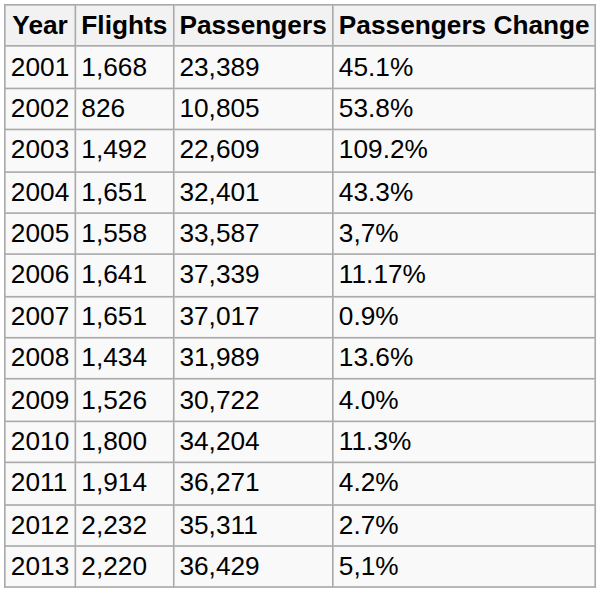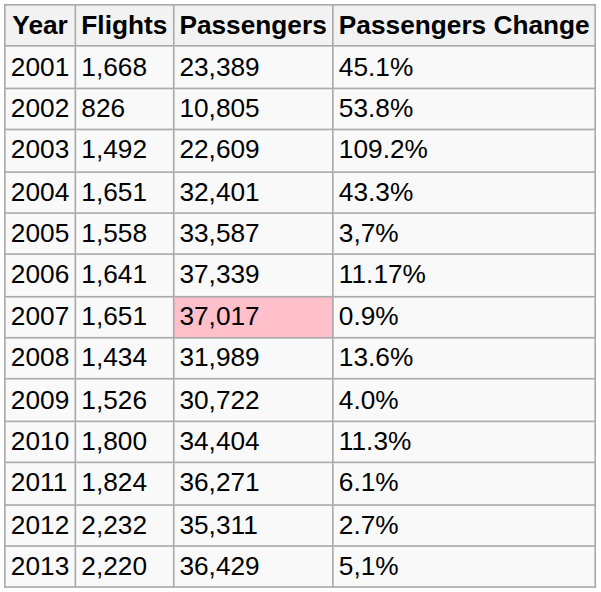 <table class="wikitable">
 <tr>
 <th>Year</th>
 <th>Flights</th>
 <th>Passengers</th>
 <th>Passengers Change</th>
 </tr>
 <tr>
 <td>2001</td>
 <td>1,668</td>
 <td>23,389</td>
 <td> 45.1%</td>
 </tr>
 <tr>
 <td>2002</td>
 <td>826</td>
 <td>10,805</td>
 <td> 53.8%</td>
 </tr>
 <tr>
 <td>2003</td>
 <td>1,492</td>
 <td>22,609</td>
 <td> 109.2%</td>
 </tr>
 <tr>
 <td>2004</td>
 <td>1,651</td>
 <td>32,401</td>
 <td> 43.3%</td>
 </tr>
 <tr>
 <td>2005</td>
 <td>1,558</td>
 <td>33,587</td>
 <td> 3,7%</td>
 </tr>
 <tr>
 <td>2006</td>
 <td>1,641</td>
 <td>37,339</td>
 <td> 11.17%</td>
 </tr>
 <tr>
 <td>2007</td>
 <td>1,651</td>
-<td>37,017</td>
+<td style="background: pink;">37,017</td>
 <td> 0.9%</td>
 </tr>
 <tr>
 <td>2008</td>
 <td>1,434</td>
 <td>31,989</td>
 <td> 13.6%</td>
 </tr>
 <tr>
 <td>2009</td>
 <td>1,526</td>
 <td>30,722</td>
 <td> 4.0%</td>
 </tr>
 <tr>
 <td>2010</td>
 <td>1,800</td>
-<td>34,204</td>
+<td>34,404</td>
 <td> 11.3%</td>
 </tr>
 <tr>
 <td>2011</td>
-<td>1,914</td>
+<td>1,824</td>
 <td>36,271</td>
-<td> 4.2%</td>
+<td> 6.1%</td>
 </tr>
 <tr>
 <td>2012</td>
 <td>2,232</td>
 <td>35,311</td>
 <td> 2.7%</td>
 </tr>
 <tr>
 <td>2013</td>
 <td>2,220</td>
 <td>36,429</td>
 <td> 5,1%</td>
 </tr>
 </table>
